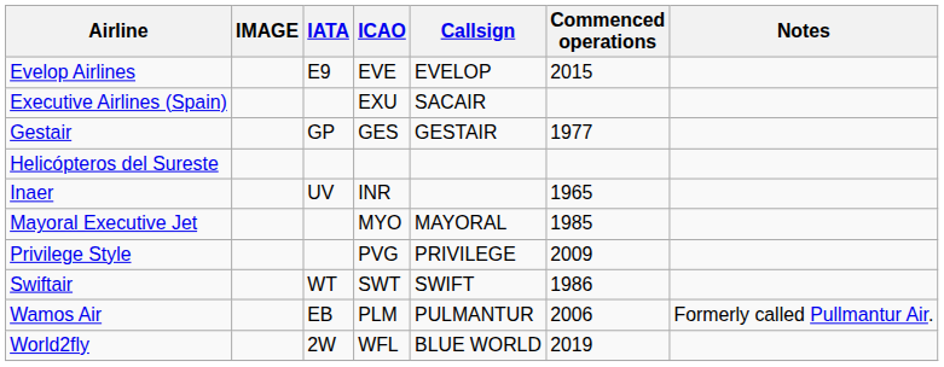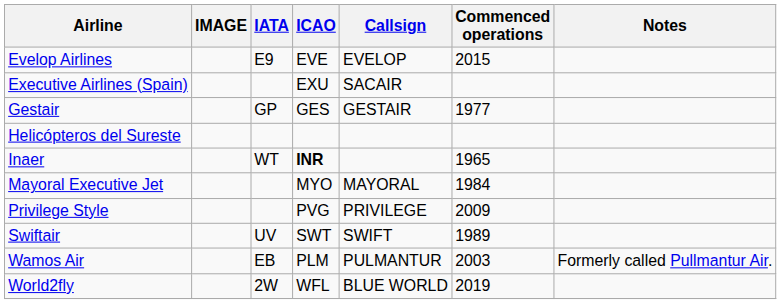 <table class="wikitable sortable">
 <tr style="vertical-align:middle;">
 <th>Airline</th>
 <th>IMAGE</th>
 <th><a href='#'>IATA</a></th>
 <th><a href='#'>ICAO</a></th>
 <th><a href='#'>Callsign</a></th>
 <th>Commenced<br>operations</th>
 <th>Notes</th>
 </tr>
 <tr>
 <td><a href='#'>Evelop Airlines</a></td>
 <td></td>
 <td>E9</td>
 <td>EVE</td>
 <td>EVELOP</td>
 <td>2015</td>
 <td></td>
 </tr>
 <tr>
 <td><a href='#'>Executive Airlines (Spain)</a></td>
 <td></td>
 <td></td>
 <td>EXU</td>
 <td>SACAIR</td>
 <td></td>
 <td></td>
 </tr>
 <tr>
 <td><a href='#'>Gestair</a></td>
 <td></td>
 <td>GP</td>
 <td>GES</td>
 <td>GESTAIR</td>
 <td>1977</td>
 <td></td>
 </tr>
 <tr>
 <td><a href='#'>Helicópteros del Sureste</a></td>
 <td></td>
 <td></td>
 <td></td>
 <td></td>
 <td></td>
 <td></td>
 </tr>
 <tr>
 <td><a href='#'>Inaer</a></td>
 <td></td>
-<td>UV</td>
-<td>INR</td>
+<td>WT</td>
+<td><strong>INR</strong></td>
 <td></td>
 <td>1965</td>
 <td></td>
 </tr>
 <tr>
 <td><a href='#'>Mayoral Executive Jet</a></td>
 <td></td>
 <td></td>
 <td>MYO</td>
 <td>MAYORAL</td>
-<td>1985</td>
+<td>1984</td>
 <td></td>
 </tr>
 <tr>
 <td><a href='#'>Privilege Style</a></td>
 <td></td>
 <td></td>
 <td>PVG</td>
 <td>PRIVILEGE</td>
 <td>2009</td>
 <td></td>
 </tr>
 <tr>
 <td><a href='#'>Swiftair</a></td>
 <td></td>
-<td>WT</td>
+<td>UV</td>
 <td>SWT</td>
 <td>SWIFT</td>
-<td>1986</td>
+<td>1989</td>
 <td></td>
 </tr>
 <tr>
 <td><a href='#'>Wamos Air</a></td>
 <td></td>
 <td>EB</td>
 <td>PLM</td>
 <td>PULMANTUR</td>
-<td>2006</td>
+<td>2003</td>
 <td>Formerly called <a href='#'>Pullmantur Air</a>.</td>
 </tr>
 <tr>
 <td><a href='#'>World2fly</a></td>
 <td></td>
 <td>2W</td>
 <td>WFL</td>
 <td>BLUE WORLD</td>
 <td>2019</td>
 <td></td>
 </tr>
 <tr>
 </tr>
 </table>
